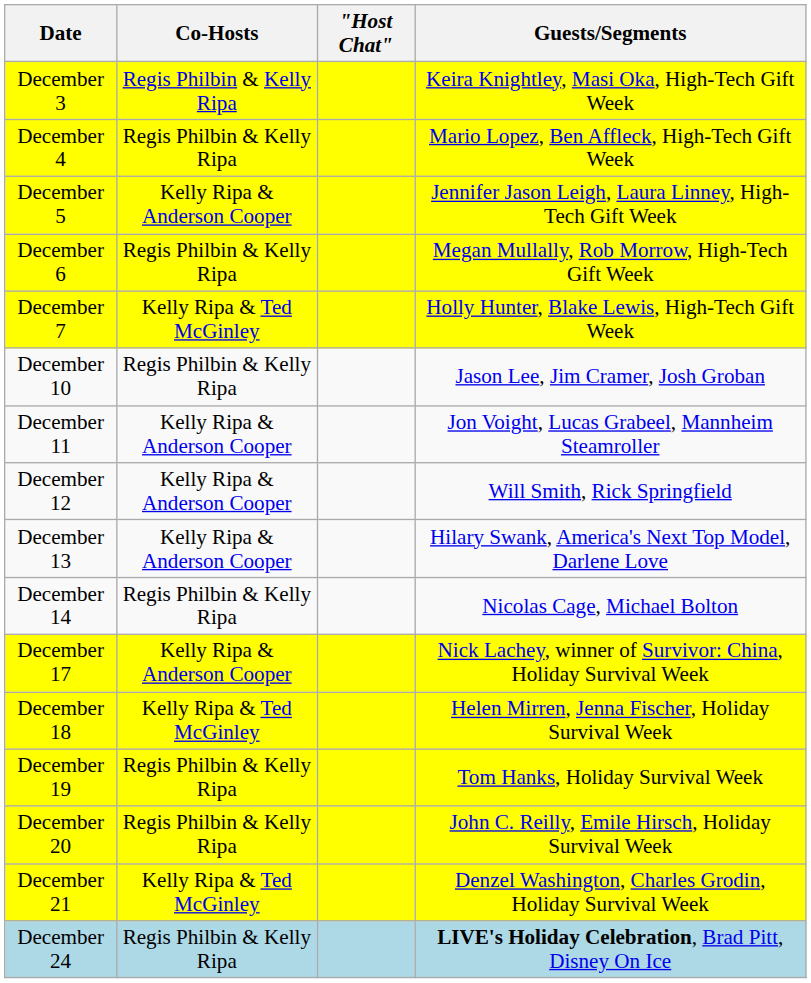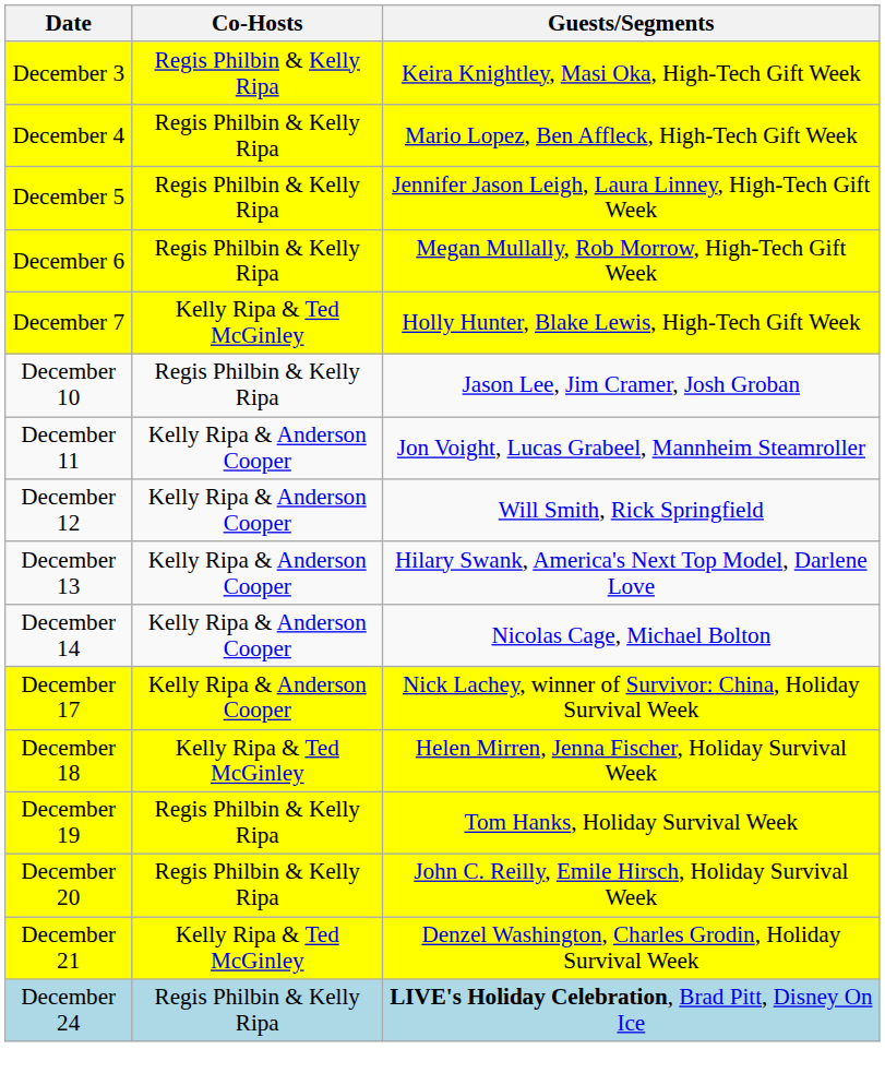 <table class="wikitable sortable" style="text-align:center;">
 <tr>
 <th>Date</th>
 <th>Co-Hosts</th>
-<th><em>"Host Chat"</em></th>
 <th>Guests/Segments</th>
 </tr>
 <tr style="background:yellow;">
 <td>December 3</td>
 <td><a href='#'>Regis Philbin</a> & <a href='#'>Kelly Ripa</a></td>
-<td></td>
 <td><a href='#'>Keira Knightley</a>, <a href='#'>Masi Oka</a>, High-Tech Gift Week</td>
 </tr>
 <tr style="background:yellow;">
 <td>December 4</td>
 <td>Regis Philbin & Kelly Ripa</td>
-<td></td>
 <td><a href='#'>Mario Lopez</a>, <a href='#'>Ben Affleck</a>, High-Tech Gift Week</td>
 </tr>
 <tr style="background:yellow;">
 <td>December 5</td>
-<td>Kelly Ripa & <a href='#'>Anderson Cooper</a></td>
-<td></td>
+<td>Regis Philbin & Kelly Ripa</td>
 <td><a href='#'>Jennifer Jason Leigh</a>, <a href='#'>Laura Linney</a>, High-Tech Gift Week</td>
 </tr>
 <tr style="background:yellow;">
 <td>December 6</td>
 <td>Regis Philbin & Kelly Ripa</td>
-<td></td>
 <td><a href='#'>Megan Mullally</a>, <a href='#'>Rob Morrow</a>, High-Tech Gift Week</td>
 </tr>
 <tr style="background:yellow;">
 <td>December 7</td>
 <td>Kelly Ripa & <a href='#'>Ted McGinley</a></td>
-<td></td>
 <td><a href='#'>Holly Hunter</a>, <a href='#'>Blake Lewis</a>, High-Tech Gift Week</td>
 </tr>
 <tr>
 <td>December 10</td>
 <td>Regis Philbin & Kelly Ripa</td>
-<td></td>
 <td><a href='#'>Jason Lee</a>, <a href='#'>Jim Cramer</a>, <a href='#'>Josh Groban</a></td>
 </tr>
 <tr>
 <td>December 11</td>
 <td>Kelly Ripa & <a href='#'>Anderson Cooper</a></td>
-<td></td>
 <td><a href='#'>Jon Voight</a>, <a href='#'>Lucas Grabeel</a>, <a href='#'>Mannheim Steamroller</a></td>
 </tr>
 <tr>
 <td>December 12</td>
 <td>Kelly Ripa & <a href='#'>Anderson Cooper</a></td>
-<td></td>
 <td><a href='#'>Will Smith</a>, <a href='#'>Rick Springfield</a></td>
 </tr>
 <tr>
 <td>December 13</td>
 <td>Kelly Ripa & <a href='#'>Anderson Cooper</a></td>
-<td></td>
 <td><a href='#'>Hilary Swank</a>, <a href='#'>America's Next Top Model</a>, <a href='#'>Darlene Love</a></td>
 </tr>
 <tr>
 <td>December 14</td>
-<td>Regis Philbin & Kelly Ripa</td>
-<td></td>
+<td>Kelly Ripa & <a href='#'>Anderson Cooper</a></td>
 <td><a href='#'>Nicolas Cage</a>, <a href='#'>Michael Bolton</a></td>
 </tr>
 <tr style="background:yellow;">
 <td>December 17</td>
 <td>Kelly Ripa & <a href='#'>Anderson Cooper</a></td>
-<td></td>
 <td><a href='#'>Nick Lachey</a>, winner of <a href='#'>Survivor: China</a>, Holiday Survival Week</td>
 </tr>
 <tr style="background:yellow;">
 <td>December 18</td>
 <td>Kelly Ripa & <a href='#'>Ted McGinley</a></td>
-<td></td>
 <td><a href='#'>Helen Mirren</a>, <a href='#'>Jenna Fischer</a>, Holiday Survival Week</td>
 </tr>
 <tr style="background:yellow;">
 <td>December 19</td>
 <td>Regis Philbin & Kelly Ripa</td>
-<td></td>
 <td><a href='#'>Tom Hanks</a>, Holiday Survival Week</td>
 </tr>
 <tr style="background:yellow;">
 <td>December 20</td>
 <td>Regis Philbin & Kelly Ripa</td>
-<td></td>
 <td><a href='#'>John C. Reilly</a>, <a href='#'>Emile Hirsch</a>, Holiday Survival Week</td>
 </tr>
 <tr style="background:yellow;">
 <td>December 21</td>
 <td>Kelly Ripa & <a href='#'>Ted McGinley</a></td>
-<td></td>
 <td><a href='#'>Denzel Washington</a>, <a href='#'>Charles Grodin</a>, Holiday Survival Week</td>
 </tr>
 <tr style="background:lightblue;">
 <td>December 24</td>
 <td>Regis Philbin & Kelly Ripa</td>
-<td></td>
 <td><strong>LIVE's Holiday Celebration</strong>, <a href='#'>Brad Pitt</a>, <a href='#'>Disney On Ice</a></td>
 </tr>
 </table>
